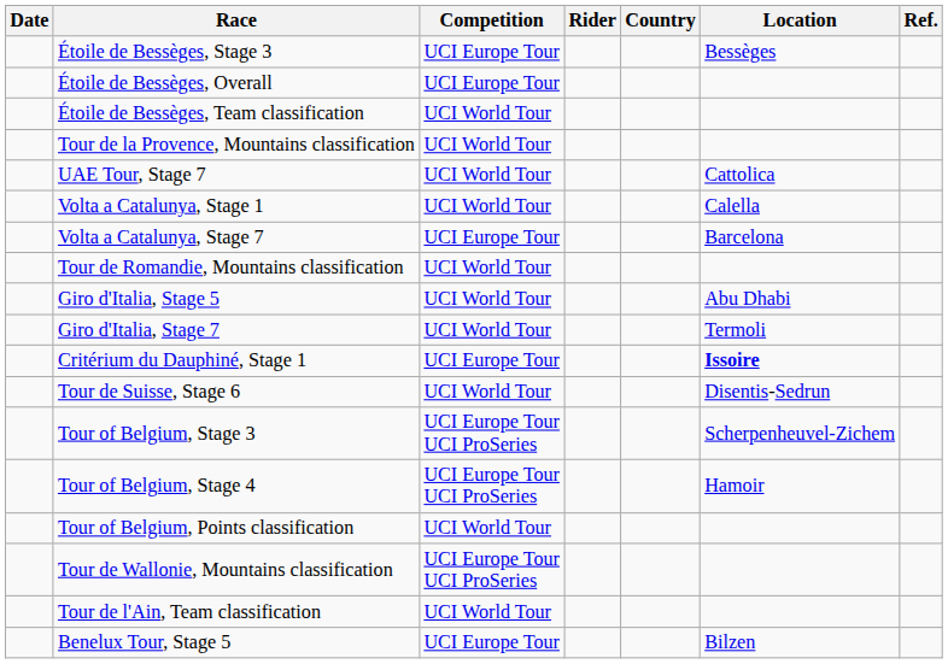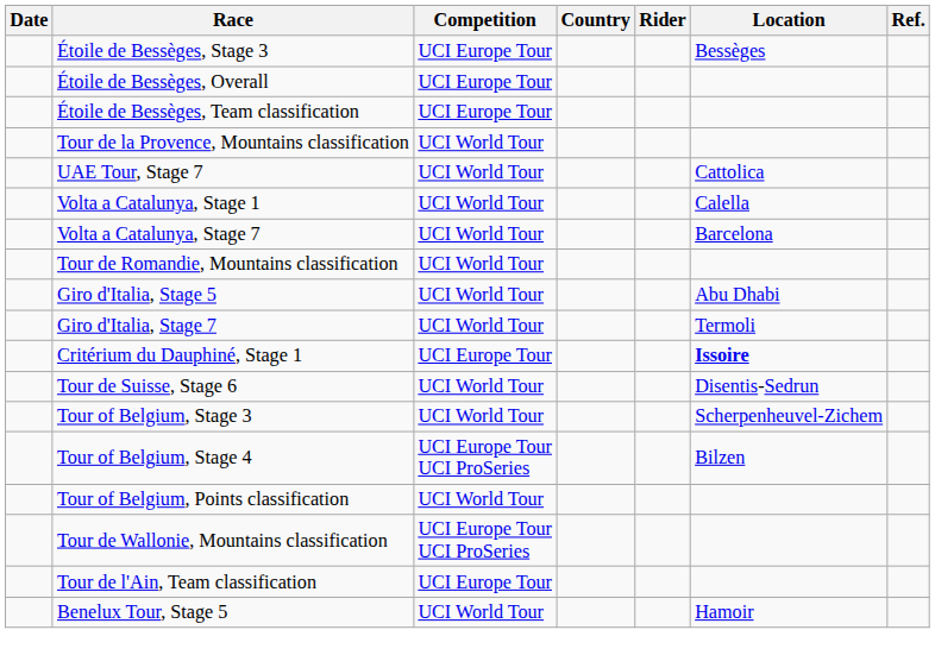 <table class="wikitable sortable">
 <tr>
 <th>Date</th>
 <th>Race</th>
 <th>Competition</th>
+<th>Country</th>
 <th>Rider</th>
-<th>Country</th>
 <th>Location</th>
 <th class="unsortable">Ref.</th>
 </tr>
 <tr>
 <td></td>
 <td><a href='#'>Étoile de Bessèges</a>, Stage 3</td>
 <td><a href='#'>UCI Europe Tour</a></td>
 <td></td>
 <td></td>
 <td><a href='#'>Bessèges</a></td>
 <td align="center"></td>
 </tr>
 <tr>
 <td></td>
 <td><a href='#'>Étoile de Bessèges</a>, Overall</td>
 <td><a href='#'>UCI Europe Tour</a></td>
 <td></td>
 <td></td>
 <td></td>
 <td align="center"></td>
 </tr>
 <tr>
 <td></td>
 <td><a href='#'>Étoile de Bessèges</a>, Team classification</td>
-<td><a href='#'>UCI World Tour</a></td>
+<td><a href='#'>UCI Europe Tour</a></td>
+<td></td>
 <td align="center"></td>
-<td></td>
 <td></td>
 <td align="center"></td>
 </tr>
 <tr>
 <td></td>
 <td><a href='#'>Tour de la Provence</a>, Mountains classification</td>
 <td><a href='#'>UCI World Tour</a></td>
 <td></td>
 <td></td>
 <td></td>
 <td align="center"></td>
 </tr>
 <tr>
 <td></td>
 <td><a href='#'>UAE Tour</a>, Stage 7</td>
 <td><a href='#'>UCI World Tour</a></td>
 <td></td>
 <td></td>
 <td><a href='#'>Cattolica</a></td>
 <td align="center"></td>
 </tr>
 <tr>
 <td></td>
 <td><a href='#'>Volta a Catalunya</a>, Stage 1</td>
 <td><a href='#'>UCI World Tour</a></td>
 <td></td>
 <td></td>
 <td><a href='#'>Calella</a></td>
 <td align="center"></td>
 </tr>
 <tr>
 <td></td>
 <td><a href='#'>Volta a Catalunya</a>, Stage 7</td>
-<td><a href='#'>UCI Europe Tour</a></td>
+<td><a href='#'>UCI World Tour</a></td>
 <td></td>
 <td></td>
 <td><a href='#'>Barcelona</a></td>
 <td align="center"></td>
 </tr>
 <tr>
 <td></td>
 <td><a href='#'>Tour de Romandie</a>, Mountains classification</td>
 <td><a href='#'>UCI World Tour</a></td>
 <td></td>
 <td></td>
 <td></td>
 <td align="center"></td>
 </tr>
 <tr>
 <td></td>
 <td><a href='#'>Giro d'Italia</a>, <a href='#'>Stage 5</a></td>
 <td><a href='#'>UCI World Tour</a></td>
 <td></td>
 <td></td>
 <td><a href='#'>Abu Dhabi</a></td>
 <td align="center"></td>
 </tr>
 <tr>
 <td></td>
 <td><a href='#'>Giro d'Italia</a>, <a href='#'>Stage 7</a></td>
 <td><a href='#'>UCI World Tour</a></td>
 <td></td>
 <td></td>
 <td><a href='#'>Termoli</a></td>
 <td align="center"></td>
 </tr>
 <tr>
 <td></td>
 <td><a href='#'>Critérium du Dauphiné</a>, Stage 1</td>
 <td><a href='#'>UCI Europe Tour</a></td>
 <td></td>
 <td></td>
 <td><strong><a href='#'>Issoire</a></strong></td>
 <td align="center"></td>
 </tr>
 <tr>
 <td></td>
 <td><a href='#'>Tour de Suisse</a>, Stage 6</td>
 <td><a href='#'>UCI World Tour</a></td>
 <td></td>
 <td></td>
 <td><a href='#'>Disentis</a>-<a href='#'>Sedrun</a></td>
 <td align="center"></td>
 </tr>
 <tr>
 <td></td>
 <td><a href='#'>Tour of Belgium</a>, Stage 3</td>
-<td><a href='#'>UCI Europe Tour</a> <br> <a href='#'>UCI ProSeries</a></td>
+<td><a href='#'>UCI World Tour</a></td>
 <td></td>
 <td></td>
 <td><a href='#'>Scherpenheuvel-Zichem</a></td>
 <td align="center"></td>
 </tr>
 <tr>
 <td></td>
 <td><a href='#'>Tour of Belgium</a>, Stage 4</td>
 <td><a href='#'>UCI Europe Tour</a> <br> <a href='#'>UCI ProSeries</a></td>
 <td></td>
 <td></td>
-<td><a href='#'>Hamoir</a></td>
+<td><a href='#'>Bilzen</a></td>
 <td align="center"></td>
 </tr>
 <tr>
 <td></td>
 <td><a href='#'>Tour of Belgium</a>, Points classification</td>
 <td><a href='#'>UCI World Tour</a></td>
 <td></td>
 <td></td>
 <td></td>
 <td align="center"></td>
 </tr>
 <tr>
 <td></td>
 <td><a href='#'>Tour de Wallonie</a>, Mountains classification</td>
 <td><a href='#'>UCI Europe Tour</a> <br> <a href='#'>UCI ProSeries</a></td>
 <td></td>
 <td></td>
 <td></td>
 <td align="center"></td>
 </tr>
 <tr>
 <td></td>
 <td><a href='#'>Tour de l'Ain</a>, Team classification</td>
-<td><a href='#'>UCI World Tour</a></td>
+<td><a href='#'>UCI Europe Tour</a></td>
+<td></td>
 <td align="center"></td>
-<td></td>
 <td></td>
 <td align="center"></td>
 </tr>
 <tr>
 <td></td>
 <td><a href='#'>Benelux Tour</a>, Stage 5</td>
-<td><a href='#'>UCI Europe Tour</a></td>
+<td><a href='#'>UCI World Tour</a></td>
 <td></td>
 <td></td>
-<td><a href='#'>Bilzen</a></td>
+<td><a href='#'>Hamoir</a></td>
 <td align="center"></td>
 </tr>
 </table>
